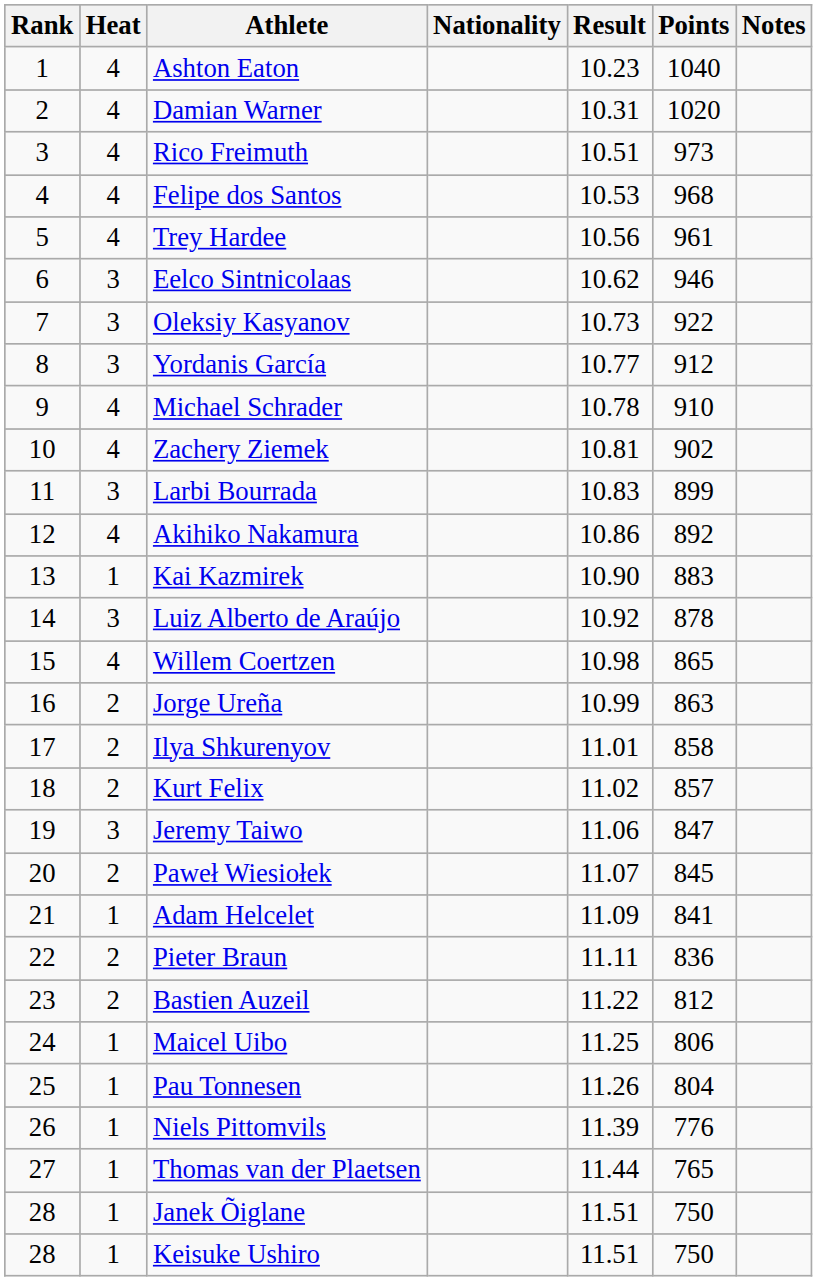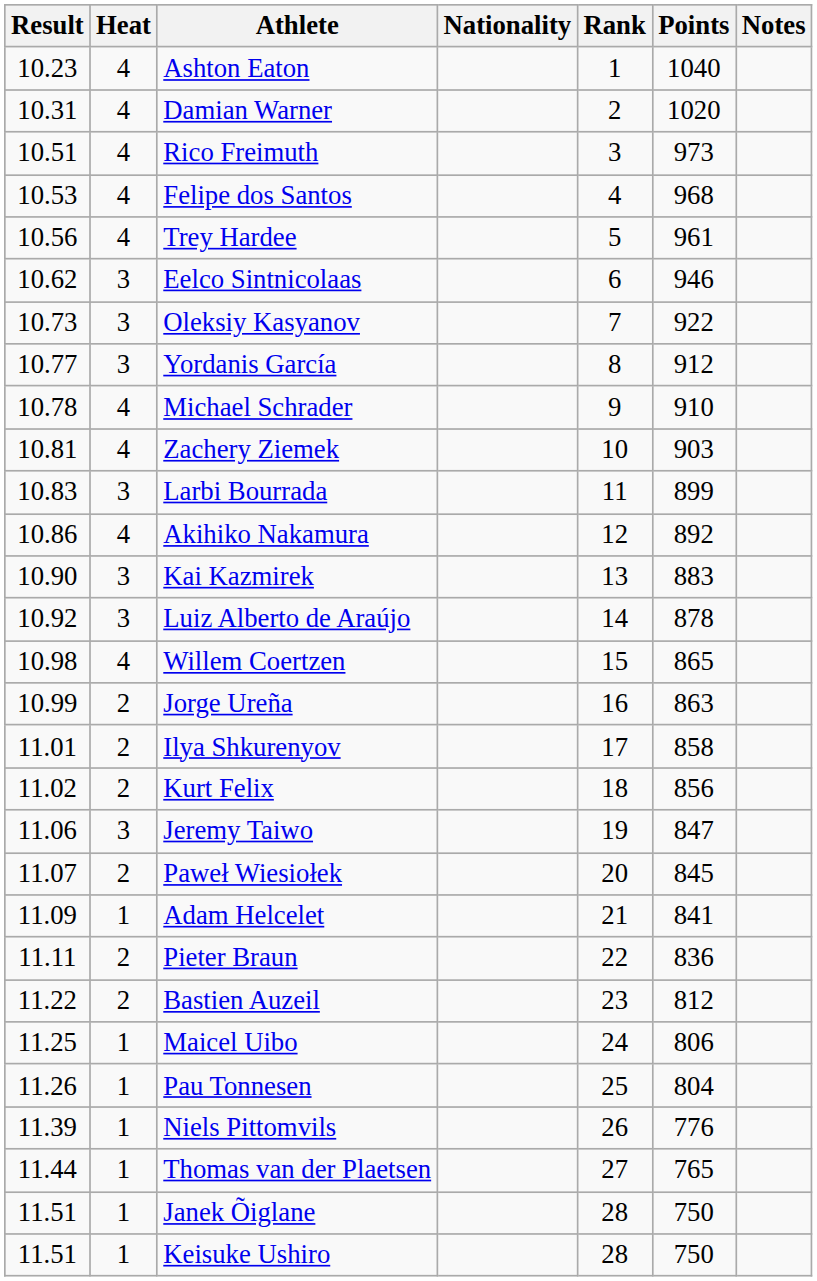 <table class="wikitable sortable" style="text-align:center">
 <tr>
-<th>Rank</th>
+<th>Result</th>
 <th>Heat</th>
 <th>Athlete</th>
 <th>Nationality</th>
-<th>Result</th>
+<th>Rank</th>
 <th>Points</th>
 <th>Notes</th>
 </tr>
 <tr>
-<td>1</td>
+<td>10.23</td>
 <td>4</td>
 <td align=left><a href='#'>Ashton Eaton</a></td>
 <td align=left></td>
-<td>10.23</td>
+<td>1</td>
 <td>1040</td>
 <td></td>
 </tr>
 <tr>
-<td>2</td>
+<td>10.31</td>
 <td>4</td>
 <td align=left><a href='#'>Damian Warner</a></td>
 <td align=left></td>
-<td>10.31</td>
+<td>2</td>
 <td>1020</td>
 <td></td>
 </tr>
 <tr>
-<td>3</td>
+<td>10.51</td>
 <td>4</td>
 <td align=left><a href='#'>Rico Freimuth</a></td>
 <td align=left></td>
-<td>10.51</td>
+<td>3</td>
 <td>973</td>
 <td></td>
 </tr>
 <tr>
-<td>4</td>
+<td>10.53</td>
 <td>4</td>
 <td align=left><a href='#'>Felipe dos Santos</a></td>
 <td align=left></td>
-<td>10.53</td>
+<td>4</td>
 <td>968</td>
 <td></td>
 </tr>
 <tr>
-<td>5</td>
+<td>10.56</td>
 <td>4</td>
 <td align=left><a href='#'>Trey Hardee</a></td>
 <td align=left></td>
-<td>10.56</td>
+<td>5</td>
 <td>961</td>
 <td></td>
 </tr>
 <tr>
-<td>6</td>
+<td>10.62</td>
 <td>3</td>
 <td align=left><a href='#'>Eelco Sintnicolaas</a></td>
 <td align=left></td>
-<td>10.62</td>
+<td>6</td>
 <td>946</td>
 <td></td>
 </tr>
 <tr>
-<td>7</td>
+<td>10.73</td>
 <td>3</td>
 <td align=left><a href='#'>Oleksiy Kasyanov</a></td>
 <td align=left></td>
-<td>10.73</td>
+<td>7</td>
 <td>922</td>
 <td></td>
 </tr>
 <tr>
-<td>8</td>
+<td>10.77</td>
 <td>3</td>
 <td align=left><a href='#'>Yordanis García</a></td>
 <td align=left></td>
-<td>10.77</td>
+<td>8</td>
 <td>912</td>
 <td></td>
 </tr>
 <tr>
-<td>9</td>
+<td>10.78</td>
 <td>4</td>
 <td align=left><a href='#'>Michael Schrader</a></td>
 <td align=left></td>
-<td>10.78</td>
+<td>9</td>
 <td>910</td>
 <td></td>
 </tr>
 <tr>
-<td>10</td>
+<td>10.81</td>
 <td>4</td>
 <td align=left><a href='#'>Zachery Ziemek</a></td>
 <td align=left></td>
-<td>10.81</td>
-<td>902</td>
+<td>10</td>
+<td>903</td>
 <td></td>
 </tr>
 <tr>
-<td>11</td>
+<td>10.83</td>
 <td>3</td>
 <td align=left><a href='#'>Larbi Bourrada</a></td>
 <td align=left></td>
-<td>10.83</td>
+<td>11</td>
 <td>899</td>
 <td></td>
 </tr>
 <tr>
-<td>12</td>
+<td>10.86</td>
 <td>4</td>
 <td align=left><a href='#'>Akihiko Nakamura</a></td>
 <td align=left></td>
-<td>10.86</td>
+<td>12</td>
 <td>892</td>
 <td></td>
 </tr>
 <tr>
-<td>13</td>
-<td>1</td>
+<td>10.90</td>
+<td>3</td>
 <td align=left><a href='#'>Kai Kazmirek</a></td>
 <td align=left></td>
-<td>10.90</td>
+<td>13</td>
 <td>883</td>
 <td></td>
 </tr>
 <tr>
-<td>14</td>
+<td>10.92</td>
 <td>3</td>
 <td align=left><a href='#'>Luiz Alberto de Araújo</a></td>
 <td align=left></td>
-<td>10.92</td>
+<td>14</td>
 <td>878</td>
 <td></td>
 </tr>
 <tr>
-<td>15</td>
+<td>10.98</td>
 <td>4</td>
 <td align=left><a href='#'>Willem Coertzen</a></td>
 <td align=left></td>
-<td>10.98</td>
+<td>15</td>
 <td>865</td>
 <td></td>
 </tr>
 <tr>
-<td>16</td>
+<td>10.99</td>
 <td>2</td>
 <td align=left><a href='#'>Jorge Ureña</a></td>
 <td align=left></td>
-<td>10.99</td>
+<td>16</td>
 <td>863</td>
 <td></td>
 </tr>
 <tr>
-<td>17</td>
+<td>11.01</td>
 <td>2</td>
 <td align=left><a href='#'>Ilya Shkurenyov</a></td>
 <td align=left></td>
-<td>11.01</td>
+<td>17</td>
 <td>858</td>
 <td></td>
 </tr>
 <tr>
-<td>18</td>
+<td>11.02</td>
 <td>2</td>
 <td align=left><a href='#'>Kurt Felix</a></td>
 <td align=left></td>
-<td>11.02</td>
-<td>857</td>
+<td>18</td>
+<td>856</td>
 <td></td>
 </tr>
 <tr>
-<td>19</td>
+<td>11.06</td>
 <td>3</td>
 <td align=left><a href='#'>Jeremy Taiwo</a></td>
 <td align=left></td>
-<td>11.06</td>
+<td>19</td>
 <td>847</td>
 <td></td>
 </tr>
 <tr>
-<td>20</td>
+<td>11.07</td>
 <td>2</td>
 <td align=left><a href='#'>Paweł Wiesiołek</a></td>
 <td align=left></td>
-<td>11.07</td>
+<td>20</td>
 <td>845</td>
 <td></td>
 </tr>
 <tr>
-<td>21</td>
+<td>11.09</td>
 <td>1</td>
 <td align=left><a href='#'>Adam Helcelet</a></td>
 <td align=left></td>
-<td>11.09</td>
+<td>21</td>
 <td>841</td>
 <td></td>
 </tr>
 <tr>
-<td>22</td>
+<td>11.11</td>
 <td>2</td>
 <td align=left><a href='#'>Pieter Braun</a></td>
 <td align=left></td>
-<td>11.11</td>
+<td>22</td>
 <td>836</td>
 <td></td>
 </tr>
 <tr>
-<td>23</td>
+<td>11.22</td>
 <td>2</td>
 <td align=left><a href='#'>Bastien Auzeil</a></td>
 <td align=left></td>
-<td>11.22</td>
+<td>23</td>
 <td>812</td>
 <td></td>
 </tr>
 <tr>
-<td>24</td>
+<td>11.25</td>
 <td>1</td>
 <td align=left><a href='#'>Maicel Uibo</a></td>
 <td align=left></td>
-<td>11.25</td>
+<td>24</td>
 <td>806</td>
 <td></td>
 </tr>
 <tr>
-<td>25</td>
+<td>11.26</td>
 <td>1</td>
 <td align=left><a href='#'>Pau Tonnesen</a></td>
 <td align=left></td>
-<td>11.26</td>
+<td>25</td>
 <td>804</td>
 <td></td>
 </tr>
 <tr>
-<td>26</td>
+<td>11.39</td>
 <td>1</td>
 <td align=left><a href='#'>Niels Pittomvils</a></td>
 <td align=left></td>
-<td>11.39</td>
+<td>26</td>
 <td>776</td>
 <td></td>
 </tr>
 <tr>
-<td>27</td>
+<td>11.44</td>
 <td>1</td>
 <td align=left><a href='#'>Thomas van der Plaetsen</a></td>
 <td align=left></td>
-<td>11.44</td>
+<td>27</td>
 <td>765</td>
 <td></td>
 </tr>
 <tr>
-<td>28</td>
+<td>11.51</td>
 <td>1</td>
 <td align=left><a href='#'>Janek Õiglane</a></td>
 <td align=left></td>
-<td>11.51</td>
+<td>28</td>
 <td>750</td>
 <td></td>
 </tr>
 <tr>
-<td>28</td>
+<td>11.51</td>
 <td>1</td>
 <td align=left><a href='#'>Keisuke Ushiro</a></td>
 <td align=left></td>
-<td>11.51</td>
+<td>28</td>
 <td>750</td>
 <td></td>
 </tr>
 </table>
